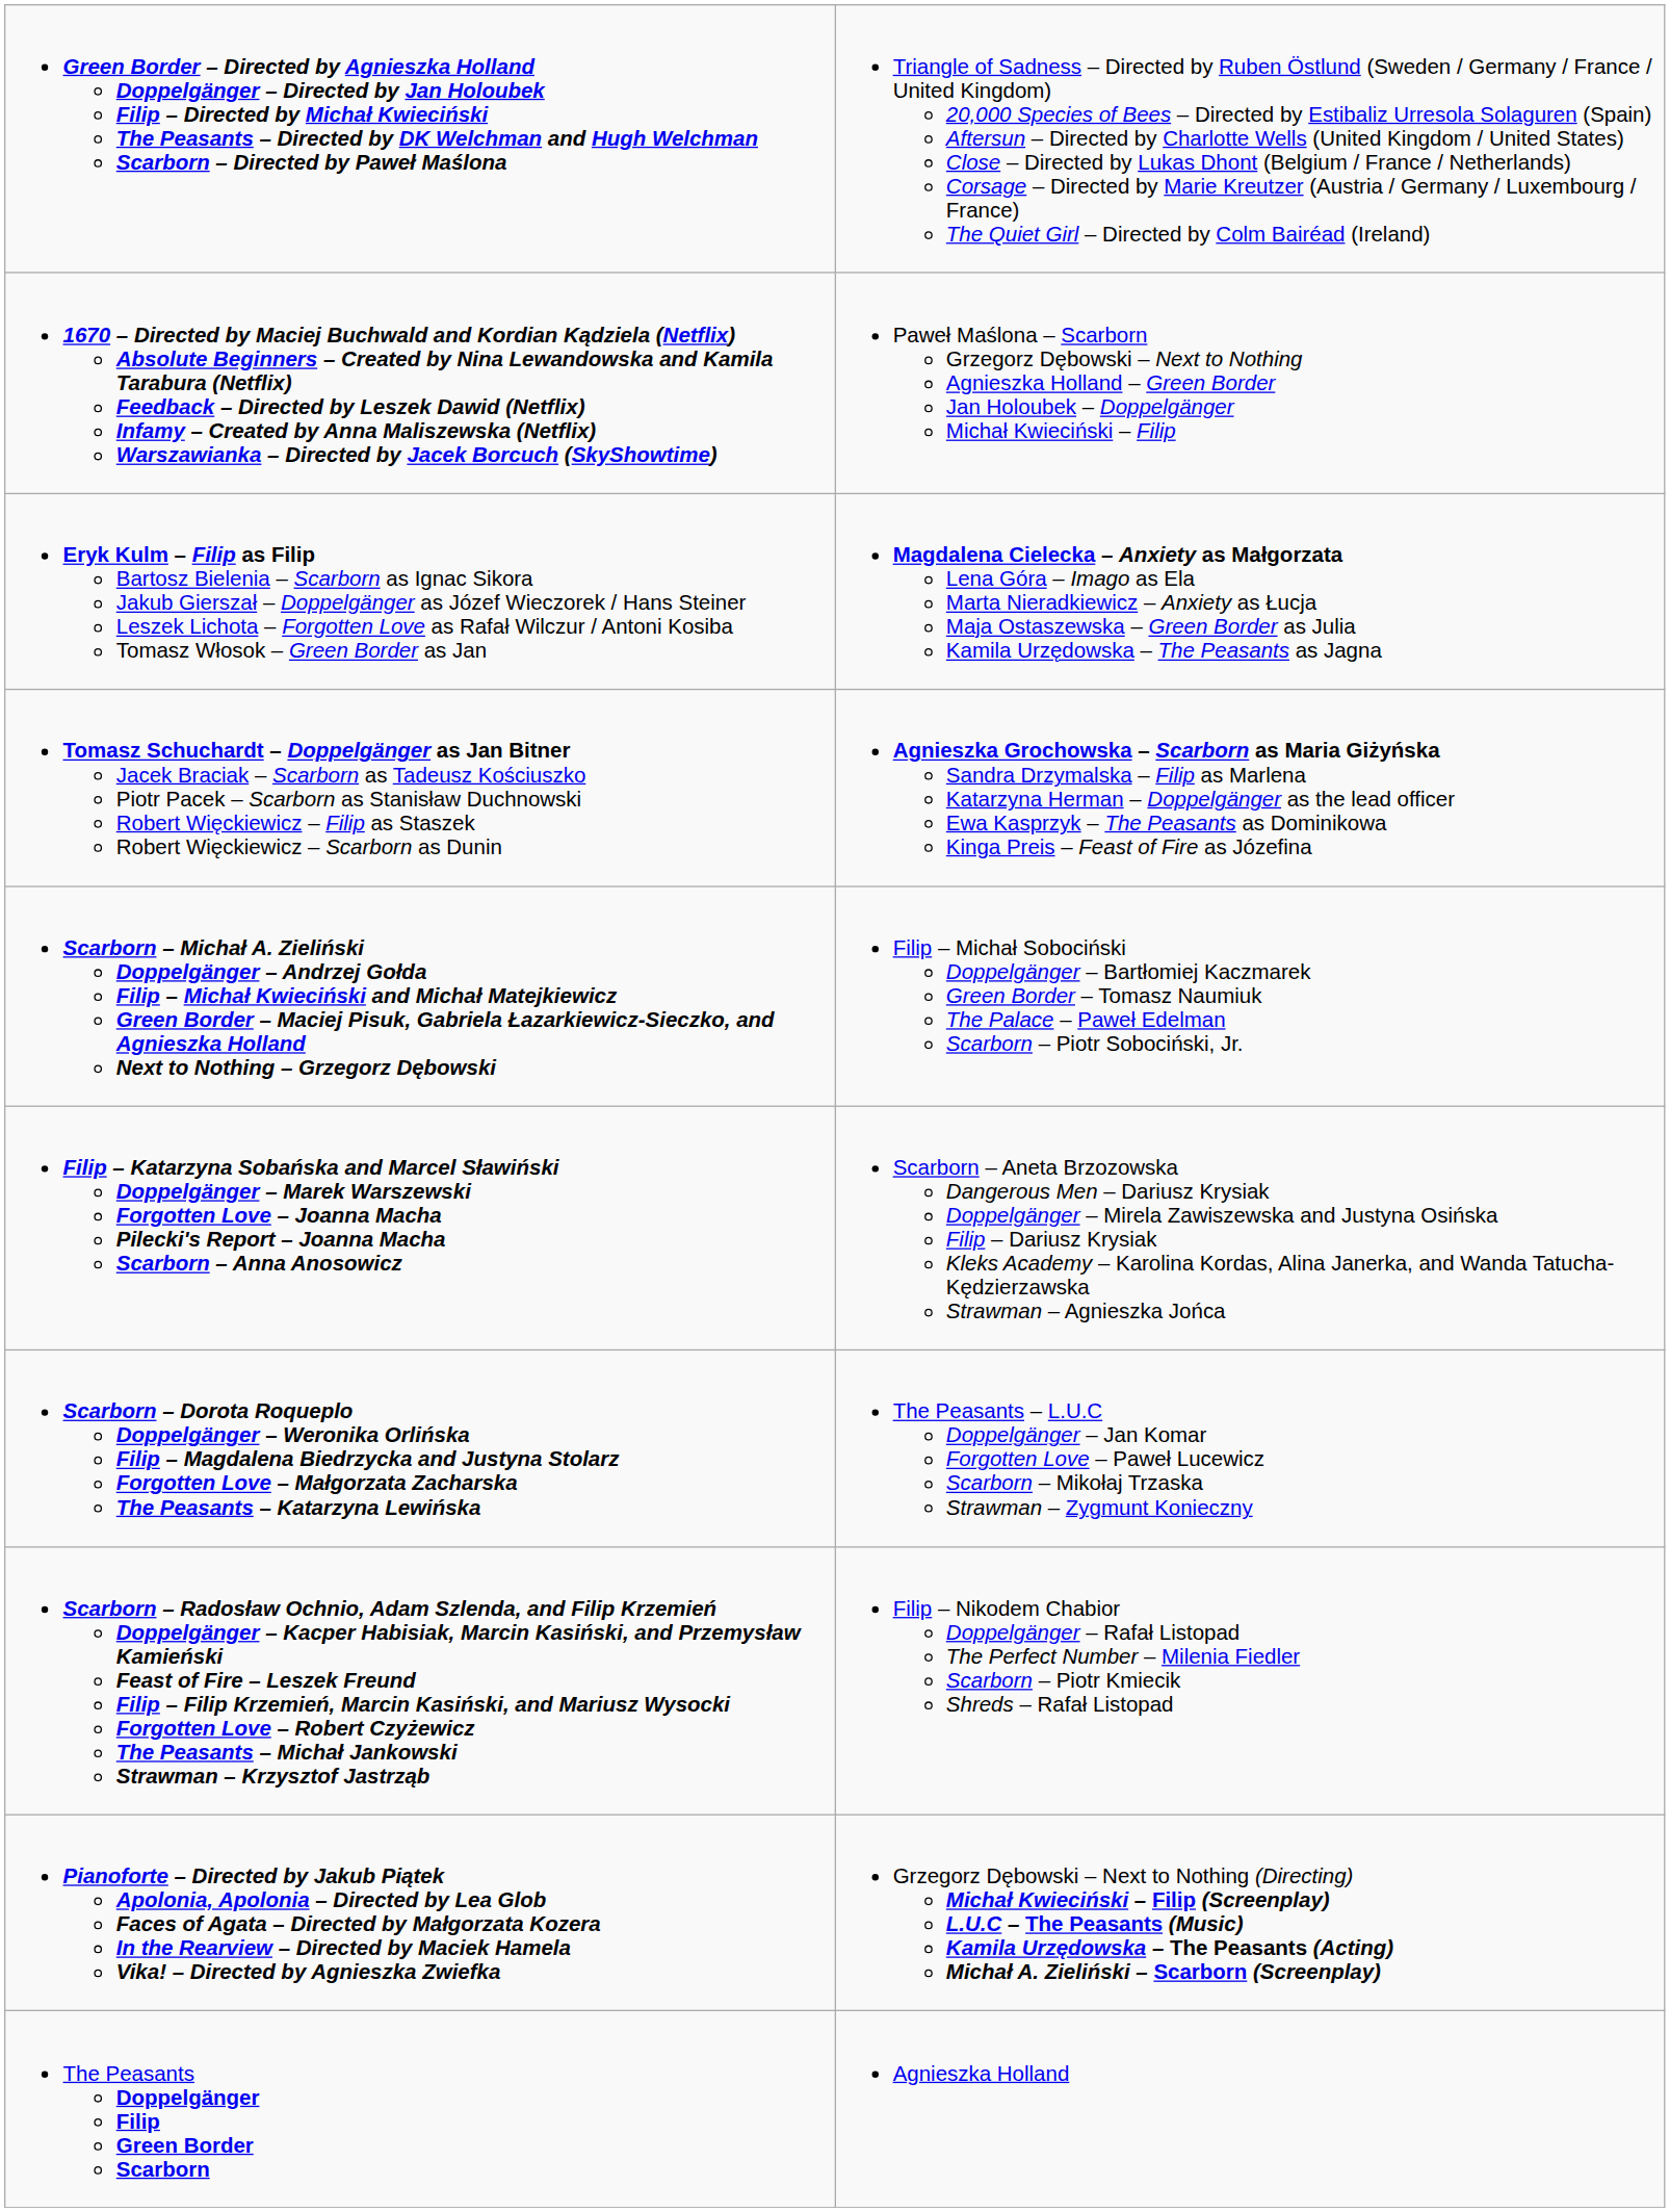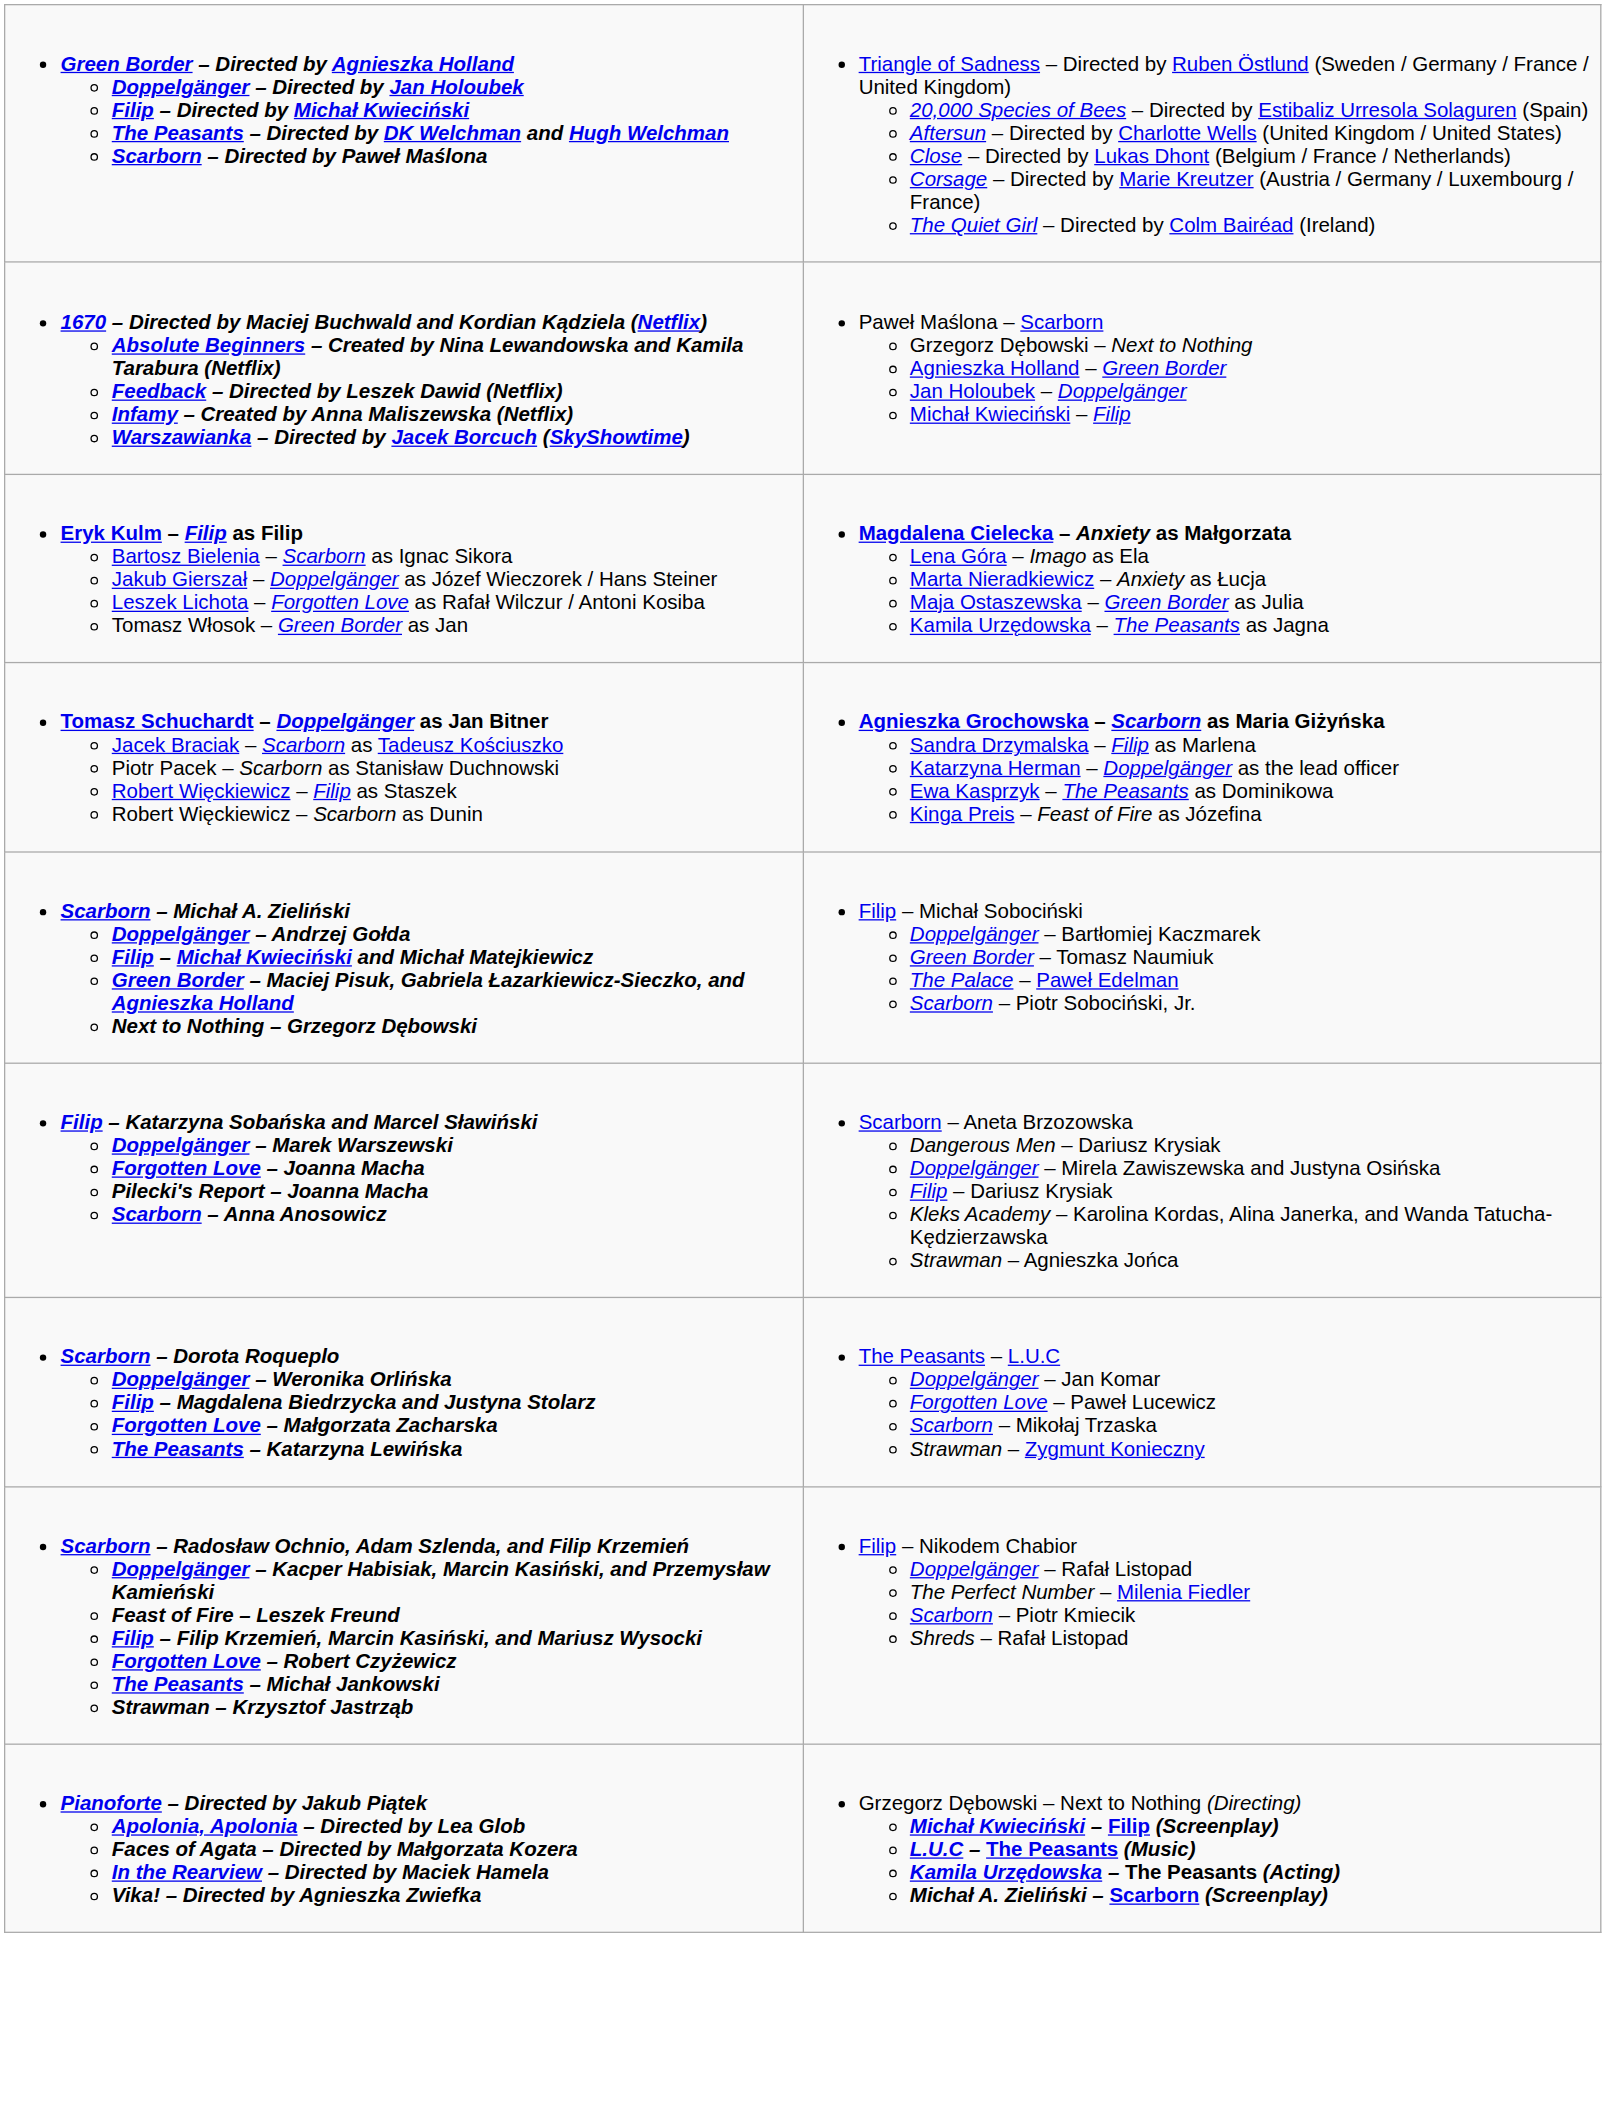 <table class=wikitable style="width="100%">
 <tr>
 <td valign="top" width="50%"><br><ul><li><strong><em><a href='#'>Green Border</a><em> – Directed by <a href='#'>Agnieszka Holland</a><strong><ul><li></em><a href='#'>Doppelgänger</a><em> – Directed by <a href='#'>Jan Holoubek</a></li><li></em><a href='#'>Filip</a><em> – Directed by <a href='#'>Michał Kwieciński</a></li><li></em><a href='#'>The Peasants</a><em> – Directed by <a href='#'>DK Welchman</a> and <a href='#'>Hugh Welchman</a></li><li></em><a href='#'>Scarborn</a><em> – Directed by Paweł Maślona</li></ul></li></ul></td>
 <td valign="top" width="50%"><br><ul><li></em></strong><a href='#'>Triangle of Sadness</a></em> – Directed by <a href='#'>Ruben Östlund</a> (Sweden / Germany / France / United Kingdom)</strong><ul><li><em><a href='#'>20,000 Species of Bees</a></em> – Directed by <a href='#'>Estibaliz Urresola Solaguren</a> (Spain)</li><li><em><a href='#'>Aftersun</a></em> – Directed by <a href='#'>Charlotte Wells</a> (United Kingdom / United States)</li><li><em><a href='#'>Close</a></em> – Directed by <a href='#'>Lukas Dhont</a> (Belgium / France / Netherlands)</li><li><em><a href='#'>Corsage</a></em> – Directed by <a href='#'>Marie Kreutzer</a> (Austria / Germany / Luxembourg / France)</li><li><em><a href='#'>The Quiet Girl</a></em> – Directed by <a href='#'>Colm Bairéad</a> (Ireland)</li></ul></li></ul></td>
 </tr>
 <tr>
 <td valign="top" width="50%"><br><ul><li><strong><em><a href='#'>1670</a><em> – Directed by Maciej Buchwald and Kordian Kądziela (<a href='#'>Netflix</a>)<strong><ul><li></em><a href='#'>Absolute Beginners</a><em> – Created by Nina Lewandowska and Kamila Tarabura (Netflix)</li><li></em><a href='#'>Feedback</a><em> – Directed by Leszek Dawid (Netflix)</li><li></em><a href='#'>Infamy</a><em> – Created by Anna Maliszewska (Netflix)</li><li></em><a href='#'>Warszawianka</a><em> – Directed by <a href='#'>Jacek Borcuch</a> (<a href='#'>SkyShowtime</a>)</li></ul></li></ul></td>
 <td valign="top" width="50%"><br><ul><li></strong>Paweł Maślona – </em><a href='#'>Scarborn</a></em></strong><ul><li>Grzegorz Dębowski – <em>Next to Nothing</em></li><li><a href='#'>Agnieszka Holland</a> – <em><a href='#'>Green Border</a></em></li><li><a href='#'>Jan Holoubek</a> – <em><a href='#'>Doppelgänger</a></em></li><li><a href='#'>Michał Kwieciński</a> – <em><a href='#'>Filip</a></em></li></ul></li></ul></td>
 </tr>
 <tr>
 <td valign="top" width="50%"><br><ul><li><strong><a href='#'>Eryk Kulm</a> – <em><a href='#'>Filip</a></em> as Filip</strong><ul><li><a href='#'>Bartosz Bielenia</a> – <em><a href='#'>Scarborn</a></em> as Ignac Sikora</li><li><a href='#'>Jakub Gierszał</a> – <em><a href='#'>Doppelgänger</a></em> as Józef Wieczorek / Hans Steiner</li><li><a href='#'>Leszek Lichota</a> – <em><a href='#'>Forgotten Love</a></em> as Rafał Wilczur / Antoni Kosiba</li><li>Tomasz Włosok – <em><a href='#'>Green Border</a></em> as Jan</li></ul></li></ul></td>
 <td valign="top" width="50%"><br><ul><li><strong><a href='#'>Magdalena Cielecka</a> – <em>Anxiety</em> as Małgorzata</strong><ul><li><a href='#'>Lena Góra</a> – <em>Imago</em> as Ela</li><li><a href='#'>Marta Nieradkiewicz</a> – <em>Anxiety</em> as Łucja</li><li><a href='#'>Maja Ostaszewska</a> – <em><a href='#'>Green Border</a></em> as Julia</li><li><a href='#'>Kamila Urzędowska</a> – <em><a href='#'>The Peasants</a></em> as Jagna</li></ul></li></ul></td>
 </tr>
 <tr>
 <td valign="top" width="50%"><br><ul><li><strong><a href='#'>Tomasz Schuchardt</a> – <em><a href='#'>Doppelgänger</a></em> as Jan Bitner</strong><ul><li><a href='#'>Jacek Braciak</a> – <em><a href='#'>Scarborn</a></em> as <a href='#'>Tadeusz Kościuszko</a></li><li>Piotr Pacek – <em>Scarborn</em> as Stanisław Duchnowski</li><li><a href='#'>Robert Więckiewicz</a> – <em><a href='#'>Filip</a></em> as Staszek</li><li>Robert Więckiewicz – <em>Scarborn</em> as Dunin</li></ul></li></ul></td>
 <td valign="top" width="50%"><br><ul><li><strong><a href='#'>Agnieszka Grochowska</a> – <em><a href='#'>Scarborn</a></em> as Maria Giżyńska</strong><ul><li><a href='#'>Sandra Drzymalska</a> – <em><a href='#'>Filip</a></em> as Marlena</li><li><a href='#'>Katarzyna Herman</a> – <em><a href='#'>Doppelgänger</a></em> as the lead officer</li><li><a href='#'>Ewa Kasprzyk</a> – <em><a href='#'>The Peasants</a></em> as Dominikowa</li><li><a href='#'>Kinga Preis</a> – <em>Feast of Fire</em> as Józefina</li></ul></li></ul></td>
 </tr>
 <tr>
 <td valign="top" width="50%"><br><ul><li><strong><em><a href='#'>Scarborn</a><em> – Michał A. Zieliński<strong><ul><li></em><a href='#'>Doppelgänger</a><em> – Andrzej Gołda</li><li></em><a href='#'>Filip</a><em> – <a href='#'>Michał Kwieciński</a> and Michał Matejkiewicz</li><li></em><a href='#'>Green Border</a><em> – Maciej Pisuk, Gabriela Łazarkiewicz-Sieczko, and <a href='#'>Agnieszka Holland</a></li><li></em>Next to Nothing<em> – Grzegorz Dębowski</li></ul></li></ul></td>
 <td valign="top" width="50%"><br><ul><li></em></strong><a href='#'>Filip</a></em> – Michał Sobociński</strong><ul><li><em><a href='#'>Doppelgänger</a></em> – Bartłomiej Kaczmarek</li><li><em><a href='#'>Green Border</a></em> – Tomasz Naumiuk</li><li><em><a href='#'>The Palace</a></em> – <a href='#'>Paweł Edelman</a></li><li><em><a href='#'>Scarborn</a></em> – Piotr Sobociński, Jr.</li></ul></li></ul></td>
 </tr>
 <tr>
 <td valign="top" width="50%"><br><ul><li><strong><em><a href='#'>Filip</a><em> – Katarzyna Sobańska and Marcel Sławiński<strong><ul><li></em><a href='#'>Doppelgänger</a><em> – Marek Warszewski</li><li></em><a href='#'>Forgotten Love</a><em> – Joanna Macha</li><li></em>Pilecki's Report<em> – Joanna Macha</li><li></em><a href='#'>Scarborn</a><em> – Anna Anosowicz</li></ul></li></ul></td>
 <td valign="top" width="50%"><br><ul><li></em></strong><a href='#'>Scarborn</a></em> – Aneta Brzozowska</strong><ul><li><em>Dangerous Men</em> – Dariusz Krysiak</li><li><em><a href='#'>Doppelgänger</a></em> – Mirela Zawiszewska and Justyna Osińska</li><li><em><a href='#'>Filip</a></em> – Dariusz Krysiak</li><li><em>Kleks Academy</em> – Karolina Kordas, Alina Janerka, and Wanda Tatucha-Kędzierzawska</li><li><em>Strawman</em> – Agnieszka Jońca</li></ul></li></ul></td>
 </tr>
 <tr>
 <td valign="top" width="50%"><br><ul><li><strong><em><a href='#'>Scarborn</a><em> – Dorota Roqueplo<strong><ul><li></em><a href='#'>Doppelgänger</a><em> – Weronika Orlińska</li><li></em><a href='#'>Filip</a><em> – Magdalena Biedrzycka and Justyna Stolarz</li><li></em><a href='#'>Forgotten Love</a><em> – Małgorzata Zacharska</li><li></em><a href='#'>The Peasants</a><em> – Katarzyna Lewińska</li></ul></li></ul></td>
 <td valign="top" width="50%"><br><ul><li></em></strong><a href='#'>The Peasants</a></em> – <a href='#'>L.U.C</a></strong><ul><li><em><a href='#'>Doppelgänger</a></em> – Jan Komar</li><li><em><a href='#'>Forgotten Love</a></em> – Paweł Lucewicz</li><li><em><a href='#'>Scarborn</a></em> – Mikołaj Trzaska</li><li><em>Strawman</em> – <a href='#'>Zygmunt Konieczny</a></li></ul></li></ul></td>
 </tr>
 <tr>
 <td valign="top" width="50%"><br><ul><li><strong><em><a href='#'>Scarborn</a><em> – Radosław Ochnio, Adam Szlenda, and Filip Krzemień<strong><ul><li></em><a href='#'>Doppelgänger</a><em> – Kacper Habisiak, Marcin Kasiński, and Przemysław Kamieński</li><li></em>Feast of Fire<em> – Leszek Freund</li><li></em><a href='#'>Filip</a><em> – Filip Krzemień, Marcin Kasiński, and Mariusz Wysocki</li><li></em><a href='#'>Forgotten Love</a><em> – Robert Czyżewicz</li><li></em><a href='#'>The Peasants</a><em> – Michał Jankowski</li><li></em>Strawman<em> – Krzysztof Jastrząb</li></ul></li></ul></td>
 <td valign="top" width="50%"><br><ul><li></em></strong><a href='#'>Filip</a></em> – Nikodem Chabior</strong><ul><li><em><a href='#'>Doppelgänger</a></em> – Rafał Listopad</li><li><em>The Perfect Number</em> – <a href='#'>Milenia Fiedler</a></li><li><em><a href='#'>Scarborn</a></em> – Piotr Kmiecik</li><li><em>Shreds</em> – Rafał Listopad</li></ul></li></ul></td>
 </tr>
 <tr>
 <td valign="top" width="50%"><br><ul><li><strong><em><a href='#'>Pianoforte</a><em> – Directed by Jakub Piątek<strong><ul><li></em><a href='#'>Apolonia, Apolonia</a><em> – Directed by Lea Glob</li><li></em>Faces of Agata<em> – Directed by Małgorzata Kozera</li><li></em><a href='#'>In the Rearview</a><em> – Directed by Maciek Hamela</li><li></em>Vika!<em> – Directed by Agnieszka Zwiefka</li></ul></li></ul></td>
 <td valign="top" width="50%"><br><ul><li></strong>Grzegorz Dębowski – </em>Next to Nothing<em> (Directing)<strong><ul><li><a href='#'>Michał Kwieciński</a> – </em><a href='#'>Filip</a><em> (Screenplay)</li><li><a href='#'>L.U.C</a> – </em><a href='#'>The Peasants</a><em> (Music)</li><li><a href='#'>Kamila Urzędowska</a> – </em>The Peasants<em> (Acting)</li><li>Michał A. Zieliński – </em><a href='#'>Scarborn</a><em> (Screenplay)</li></ul></li></ul></td>
 </tr>
-<tr>
-<td valign="top" width="50%"><br><ul><li></em></strong><a href='#'>The Peasants</a><strong><em><ul><li></em><a href='#'>Doppelgänger</a><em></li><li></em><a href='#'>Filip</a><em></li><li></em><a href='#'>Green Border</a><em></li><li></em><a href='#'>Scarborn</a><em></li></ul></li></ul></td>
-<td valign="top" width="50%"><br><ul><li></strong><a href='#'>Agnieszka Holland</a><strong></li></ul></td>
-</tr>
 </table>
